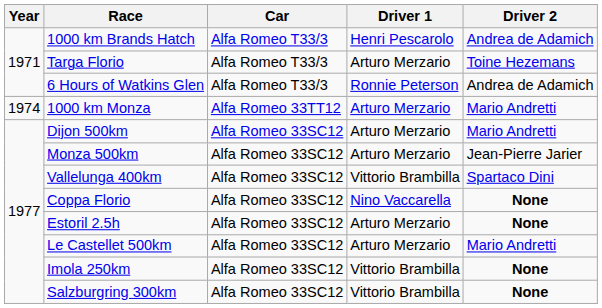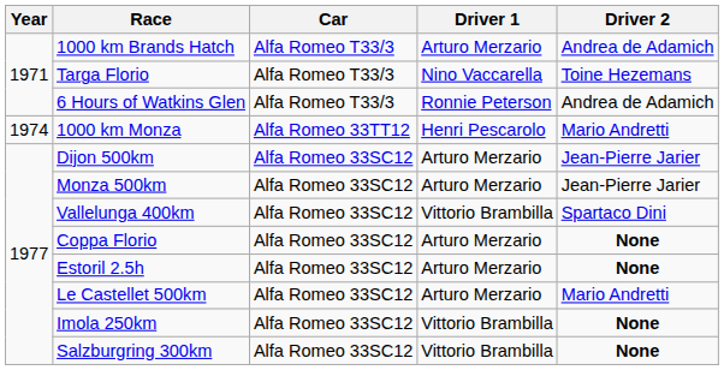 <table class="wikitable" style="font-size:90%;">
 <tr class="hintergrundfarbe5">
 <th>Year</th>
 <th>Race</th>
 <th>Car</th>
 <th>Driver 1</th>
 <th>Driver 2</th>
 </tr>
 <tr>
 <td rowspan="3">1971</td>
 <td><a href='#'>1000 km Brands Hatch</a></td>
 <td><a href='#'>Alfa Romeo T33/3</a></td>
-<td> <a href='#'>Henri Pescarolo</a></td>
+<td> <a href='#'>Arturo Merzario</a></td>
 <td> <a href='#'>Andrea de Adamich</a></td>
 </tr>
 <tr>
 <td><a href='#'>Targa Florio</a></td>
 <td>Alfa Romeo T33/3</td>
-<td> Arturo Merzario</td>
+<td> <a href='#'>Nino Vaccarella</a></td>
 <td> <a href='#'>Toine Hezemans</a></td>
 </tr>
 <tr>
 <td><a href='#'>6 Hours of Watkins Glen</a></td>
 <td>Alfa Romeo T33/3</td>
 <td> <a href='#'>Ronnie Peterson</a></td>
 <td> Andrea de Adamich</td>
 </tr>
 <tr>
 <td rowspan="1">1974</td>
 <td><a href='#'>1000 km Monza</a></td>
 <td><a href='#'>Alfa Romeo 33TT12</a></td>
-<td> <a href='#'>Arturo Merzario</a></td>
+<td> <a href='#'>Henri Pescarolo</a></td>
 <td> <a href='#'>Mario Andretti</a></td>
 </tr>
 <tr>
 <td rowspan="8">1977</td>
 <td><a href='#'>Dijon 500km</a></td>
 <td><a href='#'>Alfa Romeo 33SC12</a></td>
 <td> Arturo Merzario</td>
-<td> <a href='#'>Mario Andretti</a></td>
+<td> <a href='#'>Jean-Pierre Jarier</a></td>
 </tr>
 <tr>
 <td><a href='#'>Monza 500km</a></td>
 <td>Alfa Romeo 33SC12</td>
 <td> Arturo Merzario</td>
 <td> Jean-Pierre Jarier</td>
 </tr>
 <tr>
 <td><a href='#'>Vallelunga 400km</a></td>
 <td>Alfa Romeo 33SC12</td>
 <td> Vittorio Brambilla</td>
 <td> <a href='#'>Spartaco Dini</a></td>
 </tr>
 <tr>
 <td><a href='#'>Coppa Florio</a></td>
 <td>Alfa Romeo 33SC12</td>
-<td> <a href='#'>Nino Vaccarella</a></td>
+<td> Arturo Merzario</td>
 <td align="center"><strong>None</strong></td>
 </tr>
 <tr>
 <td><a href='#'>Estoril 2.5h</a></td>
 <td>Alfa Romeo 33SC12</td>
 <td> Arturo Merzario</td>
 <td align="center"><strong>None</strong></td>
 </tr>
 <tr>
 <td><a href='#'>Le Castellet 500km</a></td>
 <td>Alfa Romeo 33SC12</td>
 <td> Arturo Merzario</td>
 <td> <a href='#'>Mario Andretti</a></td>
 </tr>
 <tr>
 <td><a href='#'>Imola 250km</a></td>
 <td>Alfa Romeo 33SC12</td>
 <td> Vittorio Brambilla</td>
 <td align="center"><strong>None</strong></td>
 </tr>
 <tr>
 <td><a href='#'>Salzburgring 300km</a></td>
 <td>Alfa Romeo 33SC12</td>
 <td> Vittorio Brambilla</td>
 <td align="center"><strong>None</strong></td>
 </tr>
 </table>
